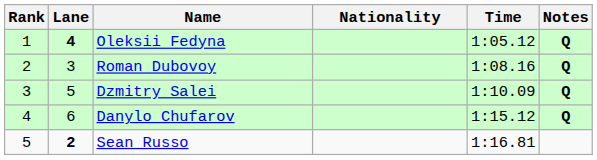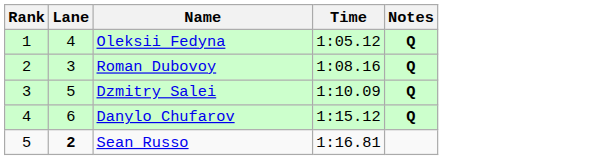 <table class="wikitable sortable" style="text-align:center">
 <tr>
 <th>Rank</th>
 <th>Lane</th>
 <th style="width:180px">Name</th>
-<th style="width:125px">Nationality</th>
 <th>Time</th>
 <th>Notes</th>
 </tr>
 <tr style="background:#cfc;">
 <td>1</td>
-<td><strong>4</strong></td>
+<td>4</td>
 <td style="text-align:left;"><a href='#'>Oleksii Fedyna</a></td>
-<td style="text-align:left;"></td>
 <td>1:05.12</td>
 <td><strong>Q</strong></td>
 </tr>
 <tr style="background:#cfc;">
 <td>2</td>
 <td>3</td>
 <td style="text-align:left;"><a href='#'>Roman Dubovoy</a></td>
-<td style="text-align:left;"></td>
 <td>1:08.16</td>
 <td><strong>Q</strong></td>
 </tr>
 <tr style="background:#cfc;">
 <td>3</td>
 <td>5</td>
 <td style="text-align:left;"><a href='#'>Dzmitry Salei</a></td>
-<td style="text-align:left;"></td>
 <td>1:10.09</td>
 <td><strong>Q</strong></td>
 </tr>
 <tr style="background:#cfc;">
 <td>4</td>
 <td>6</td>
 <td style="text-align:left;"><a href='#'>Danylo Chufarov</a></td>
-<td style="text-align:left;"></td>
 <td>1:15.12</td>
 <td><strong>Q</strong></td>
 </tr>
 <tr>
 <td>5</td>
 <td><strong>2</strong></td>
 <td style="text-align:left;"><a href='#'>Sean Russo</a></td>
-<td style="text-align:left;"></td>
 <td>1:16.81</td>
 <td></td>
 </tr>
 </table>
